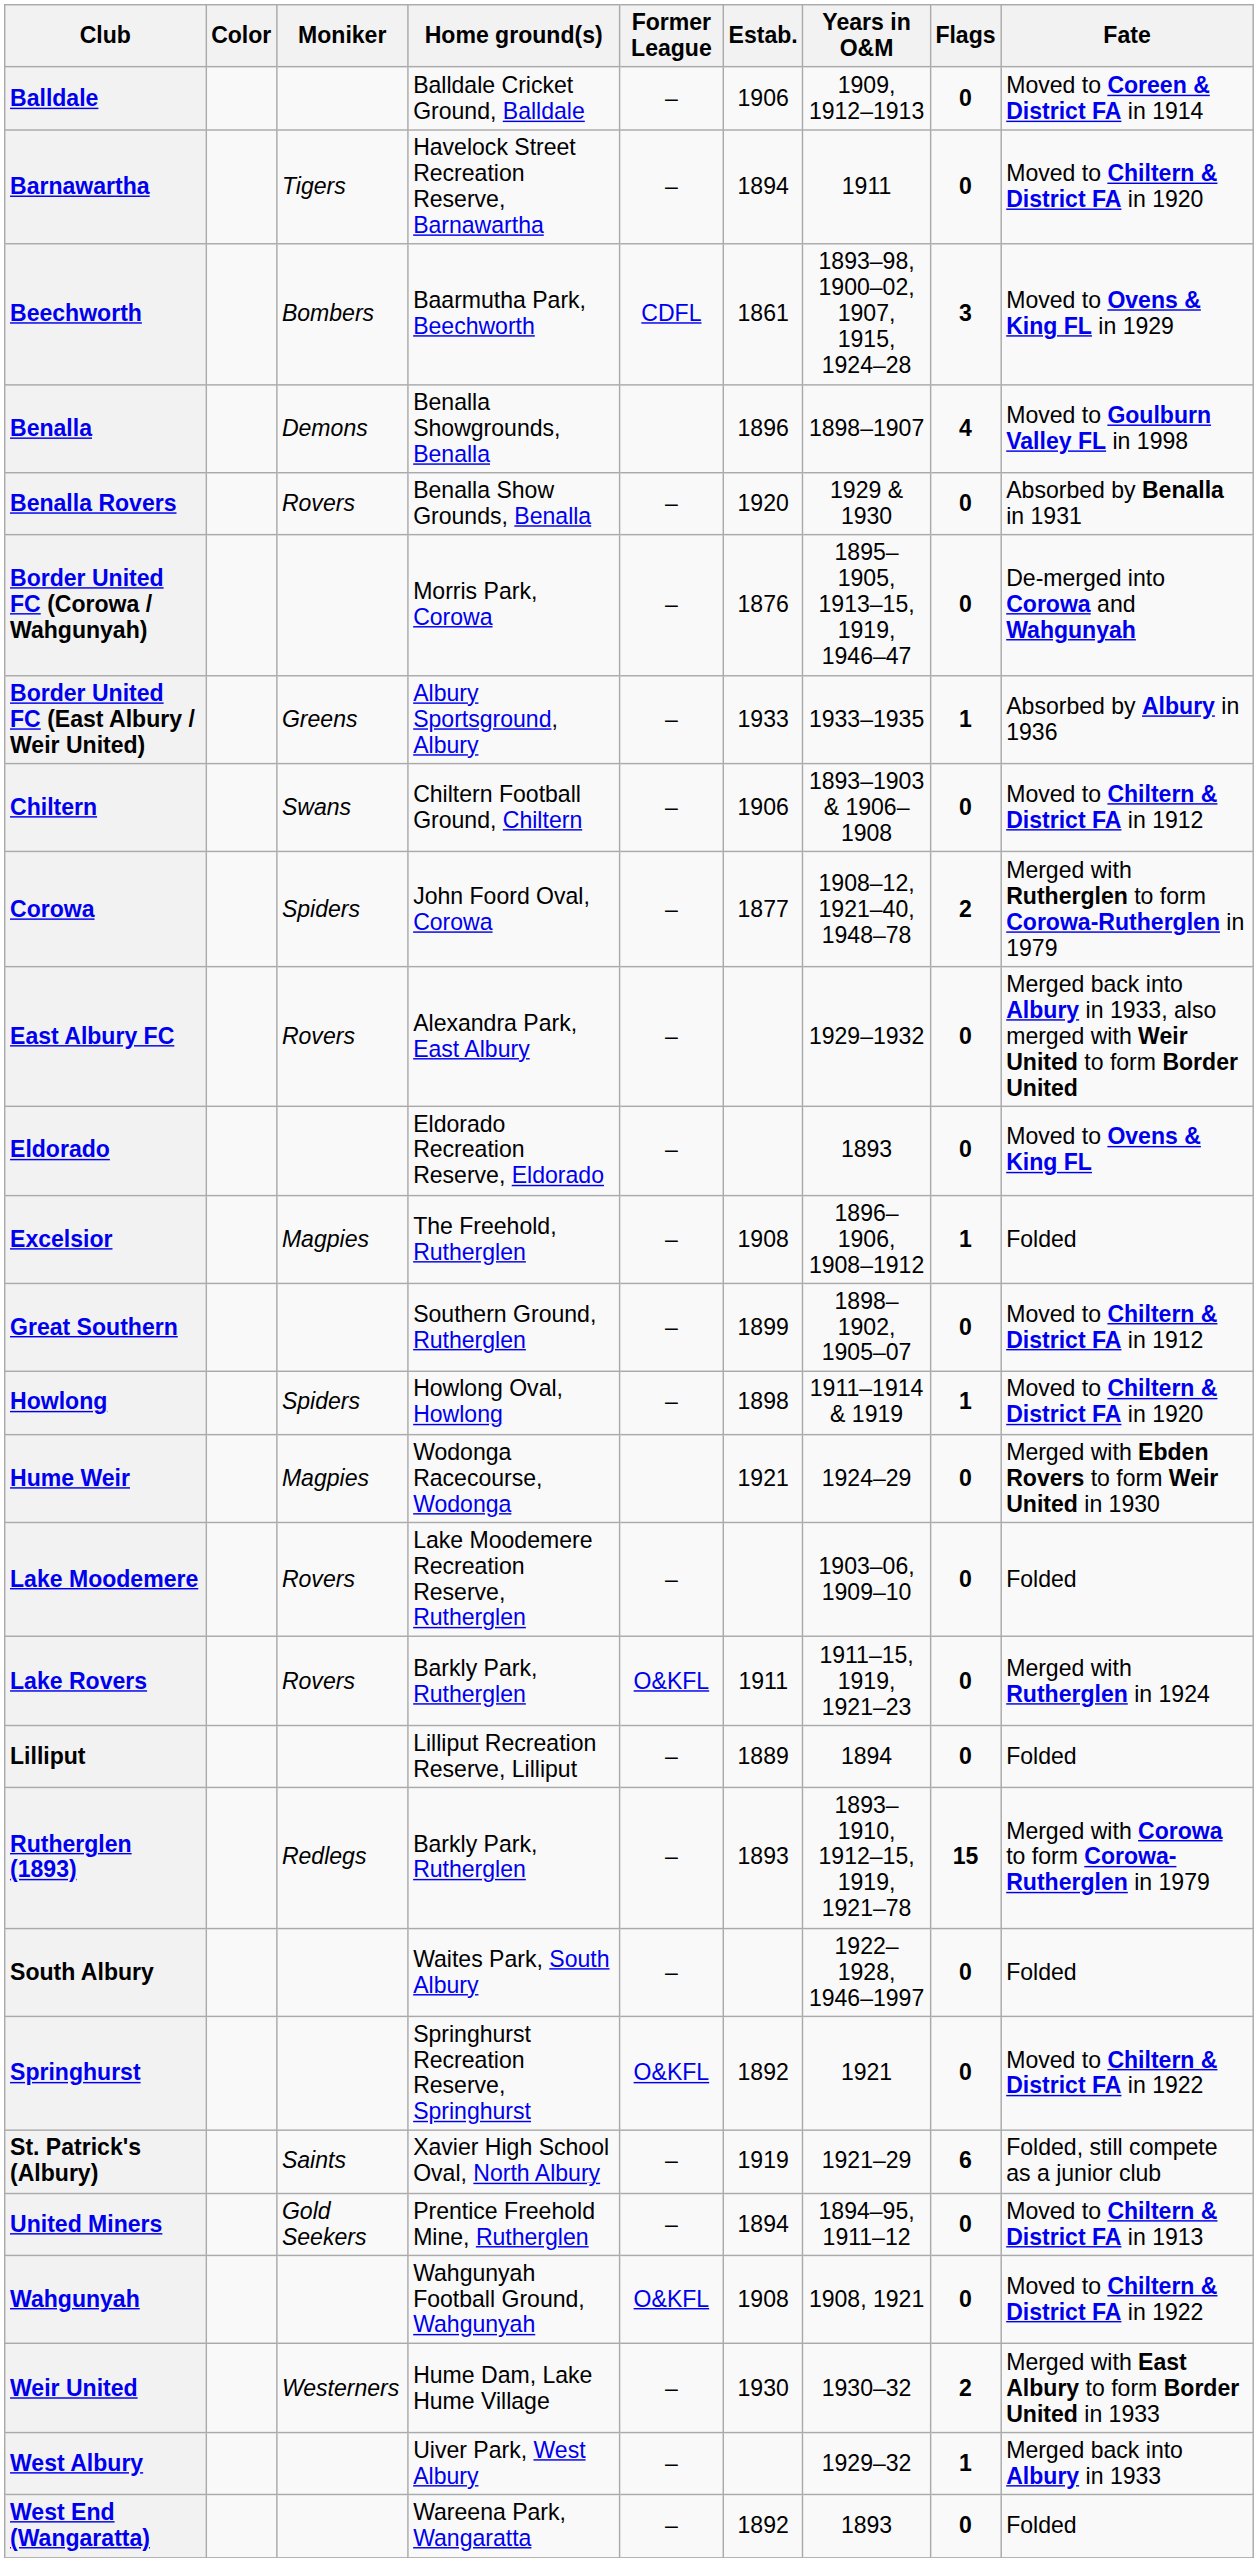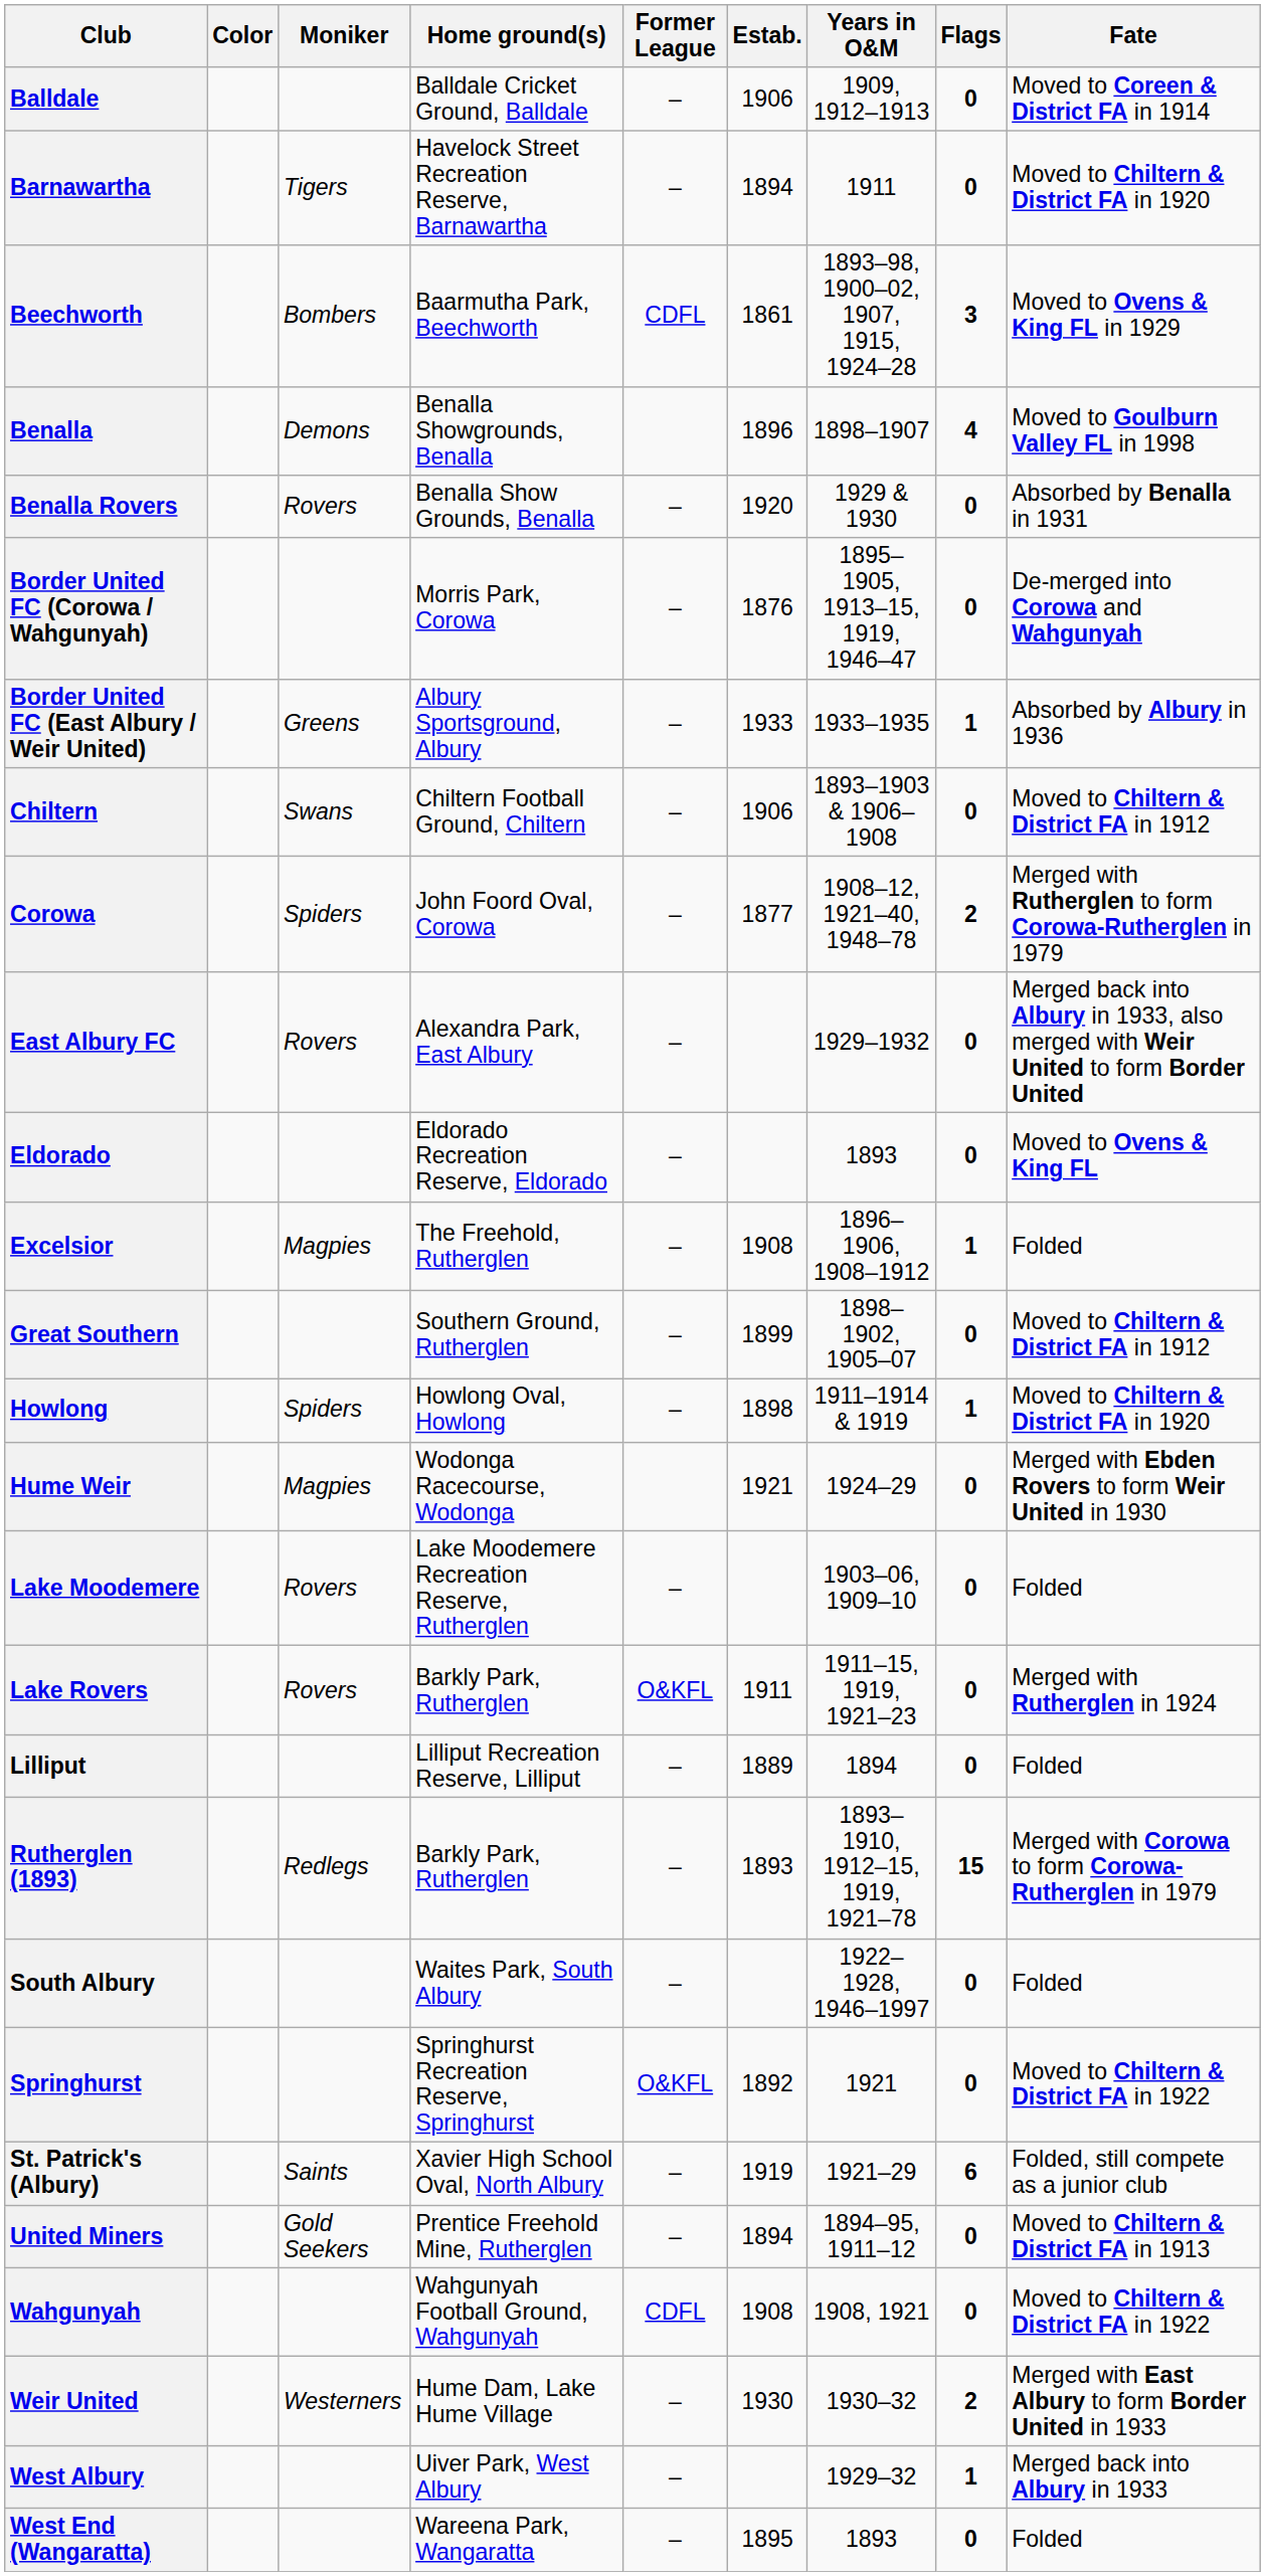 <table class="wikitable sortable">
 <tr>
 <th>Club</th>
 <th>Color</th>
 <th>Moniker</th>
 <th>Home ground(s)</th>
 <th>Former League</th>
 <th>Estab.</th>
 <th>Years in O&M</th>
 <th>Flags</th>
 <th>Fate</th>
 </tr>
 <tr>
 <th style="text-align:left"><a href='#'>Balldale</a></th>
 <td></td>
 <td></td>
 <td>Balldale Cricket Ground, <a href='#'>Balldale</a></td>
 <td style="text-align:center;">–</td>
 <td style="text-align:center;">1906</td>
 <td style="text-align:center;">1909, 1912–1913</td>
 <td style="text-align:center;"><strong>0</strong></td>
 <td>Moved to <a href='#'><strong>Coreen & District FA</strong></a> in 1914</td>
 </tr>
 <tr>
 <th style="text-align:left"><a href='#'>Barnawartha</a></th>
 <td></td>
 <td><em>Tigers</em></td>
 <td>Havelock Street Recreation Reserve, <a href='#'>Barnawartha</a></td>
 <td style="text-align:center;">–</td>
 <td style="text-align:center;">1894</td>
 <td style="text-align:center;">1911</td>
 <td style="text-align:center;"><strong>0</strong></td>
 <td>Moved to <a href='#'><strong>Chiltern & District FA</strong></a> in 1920</td>
 </tr>
 <tr>
 <th style="text-align:left"><a href='#'>Beechworth</a></th>
 <td></td>
 <td><em>Bombers</em></td>
 <td>Baarmutha Park, <a href='#'>Beechworth</a></td>
 <td style="text-align:center;"><a href='#'>CDFL</a></td>
 <td style="text-align:center;">1861</td>
 <td style="text-align:center;">1893–98, 1900–02, 1907, 1915, 1924–28</td>
 <td style="text-align:center;"><strong>3</strong></td>
 <td>Moved to <a href='#'><strong>Ovens & King FL</strong></a> in 1929</td>
 </tr>
 <tr>
 <th style="text-align:left"><a href='#'>Benalla</a></th>
 <td></td>
 <td><em>Demons</em></td>
 <td>Benalla Showgrounds, <a href='#'>Benalla</a></td>
 <td style="text-align:center;"></td>
 <td style="text-align:center;">1896</td>
 <td style="text-align:center;">1898–1907 </td>
 <td style="text-align:center;"><strong>4</strong></td>
 <td>Moved to <a href='#'><strong>Goulburn Valley FL</strong></a> in 1998</td>
 </tr>
 <tr>
 <th style="text-align:left"><a href='#'>Benalla Rovers</a></th>
 <td></td>
 <td><em>Rovers</em></td>
 <td>Benalla Show Grounds, <a href='#'>Benalla</a></td>
 <td style="text-align:center;">–</td>
 <td style="text-align:center;">1920</td>
 <td style="text-align:center;">1929 & 1930</td>
 <td style="text-align:center;"><strong>0</strong></td>
 <td>Absorbed by <strong>Benalla</strong> in 1931</td>
 </tr>
 <tr>
 <th style="text-align:left"><a href='#'>Border United FC</a> (Corowa / Wahgunyah)</th>
 <td></td>
 <td></td>
 <td>Morris Park, <a href='#'>Corowa</a></td>
 <td style="text-align:center;">–</td>
 <td style="text-align:center;">1876</td>
 <td style="text-align:center;">1895–1905, 1913–15, 1919, 1946–47</td>
 <td style="text-align:center;"><strong>0</strong></td>
 <td>De-merged into <a href='#'><strong>Corowa</strong></a> and <a href='#'><strong>Wahgunyah</strong></a></td>
 </tr>
 <tr>
 <th style="text-align:left"><a href='#'>Border United FC</a> (East Albury / Weir United)</th>
 <td></td>
 <td><em>Greens</em></td>
 <td><a href='#'>Albury Sportsground</a>, <a href='#'>Albury</a></td>
 <td style="text-align:center;">–</td>
 <td style="text-align:center;">1933</td>
 <td style="text-align:center;">1933–1935</td>
 <td style="text-align:center;"><strong>1</strong></td>
 <td>Absorbed by <a href='#'><strong>Albury</strong></a> in 1936</td>
 </tr>
 <tr>
 <th style="text-align:left"><a href='#'>Chiltern</a></th>
 <td></td>
 <td><em>Swans</em></td>
 <td>Chiltern Football Ground, <a href='#'>Chiltern</a></td>
 <td style="text-align:center;">–</td>
 <td style="text-align:center;">1906</td>
 <td style="text-align:center;">1893–1903 & 1906–1908</td>
 <td style="text-align:center;"><strong>0</strong></td>
 <td>Moved to <a href='#'><strong>Chiltern & District FA</strong></a> in 1912</td>
 </tr>
 <tr>
 <th style="text-align:left"><a href='#'>Corowa</a></th>
 <td></td>
 <td><em>Spiders</em></td>
 <td>John Foord Oval, <a href='#'>Corowa</a></td>
 <td style="text-align:center;">–</td>
 <td style="text-align:center;">1877</td>
 <td style="text-align:center;">1908–12, 1921–40, 1948–78</td>
 <td style="text-align:center;"><strong>2</strong></td>
 <td>Merged with <strong>Rutherglen</strong> to form <a href='#'><strong>Corowa-Rutherglen</strong></a> in 1979</td>
 </tr>
 <tr>
 <th style="text-align:left"><a href='#'>East Albury FC</a></th>
 <td></td>
 <td><em>Rovers</em></td>
 <td>Alexandra Park, <a href='#'>East Albury</a></td>
 <td style="text-align:center;">–</td>
 <td style="text-align:center;"></td>
 <td style="text-align:center;">1929–1932</td>
 <td style="text-align:center;"><strong>0</strong></td>
 <td>Merged back into <a href='#'><strong>Albury</strong></a> in 1933, also merged with <strong>Weir United</strong> to form <strong>Border United</strong></td>
 </tr>
 <tr>
 <th style="text-align:left"><a href='#'>Eldorado</a></th>
 <td></td>
 <td></td>
 <td>Eldorado Recreation Reserve, <a href='#'>Eldorado</a></td>
 <td style="text-align:center;">–</td>
 <td style="text-align:center;"></td>
 <td style="text-align:center;">1893</td>
 <td style="text-align:center;"><strong>0</strong></td>
 <td>Moved to <a href='#'><strong>Ovens & King FL</strong></a></td>
 </tr>
 <tr>
 <th style="text-align:left"><a href='#'>Excelsior</a></th>
 <td></td>
 <td><em>Magpies</em></td>
 <td>The Freehold, <a href='#'>Rutherglen</a></td>
 <td style="text-align:center;">–</td>
 <td style="text-align:center;">1908</td>
 <td style="text-align:center;">1896–1906, 1908–1912</td>
 <td style="text-align:center;"><strong>1</strong></td>
 <td>Folded</td>
 </tr>
 <tr>
 <th style="text-align:left"><a href='#'>Great Southern</a></th>
 <td></td>
 <td></td>
 <td>Southern Ground, <a href='#'>Rutherglen</a></td>
 <td style="text-align:center;">–</td>
 <td style="text-align:center;">1899</td>
 <td style="text-align:center;">1898–1902, 1905–07</td>
 <td style="text-align:center;"><strong>0</strong></td>
 <td>Moved to <a href='#'><strong>Chiltern & District FA</strong></a> in 1912</td>
 </tr>
 <tr>
 <th style="text-align:left"><a href='#'>Howlong</a></th>
 <td></td>
 <td><em>Spiders</em></td>
 <td>Howlong Oval, <a href='#'>Howlong</a></td>
 <td style="text-align:center;">–</td>
 <td style="text-align:center;">1898</td>
 <td style="text-align:center;">1911–1914 & 1919</td>
 <td style="text-align:center;"><strong>1</strong></td>
 <td>Moved to <a href='#'><strong>Chiltern & District FA</strong></a> in 1920</td>
 </tr>
 <tr>
 <th style="text-align:left"><a href='#'>Hume Weir</a></th>
 <td></td>
 <td><em>Magpies</em></td>
 <td>Wodonga Racecourse, <a href='#'>Wodonga</a></td>
 <td style="text-align:center;"></td>
 <td style="text-align:center;">1921</td>
 <td style="text-align:center;">1924–29</td>
 <td style="text-align:center;"><strong>0</strong></td>
 <td>Merged with <strong>Ebden Rovers</strong> to form <strong>Weir United</strong> in 1930</td>
 </tr>
 <tr>
 <th style="text-align:left"><a href='#'>Lake Moodemere</a></th>
 <td></td>
 <td><em>Rovers</em></td>
 <td>Lake Moodemere Recreation Reserve, <a href='#'>Rutherglen</a></td>
 <td style="text-align:center;">–</td>
 <td style="text-align:center;"></td>
 <td style="text-align:center;">1903–06, 1909–10</td>
 <td style="text-align:center;"><strong>0</strong></td>
 <td>Folded</td>
 </tr>
 <tr>
 <th style="text-align:left"><a href='#'>Lake Rovers</a></th>
 <td style="text-align:center;"></td>
 <td><em>Rovers</em></td>
 <td>Barkly Park, <a href='#'>Rutherglen</a></td>
 <td style="text-align:center;"><a href='#'>O&KFL</a></td>
 <td style="text-align:center;">1911</td>
 <td style="text-align:center;">1911–15, 1919, 1921–23</td>
 <td style="text-align:center;"><strong>0</strong></td>
 <td>Merged with <a href='#'><strong>Rutherglen</strong></a> in 1924</td>
 </tr>
 <tr>
 <th style="text-align:left">Lilliput</th>
 <td></td>
 <td></td>
 <td>Lilliput Recreation Reserve, Lilliput</td>
 <td style="text-align:center;">–</td>
 <td style="text-align:center;">1889</td>
 <td style="text-align:center;">1894</td>
 <td style="text-align:center;"><strong>0</strong></td>
 <td>Folded</td>
 </tr>
 <tr>
 <th style="text-align:left"><a href='#'>Rutherglen (1893)</a></th>
 <td></td>
 <td><em>Redlegs</em></td>
 <td>Barkly Park, <a href='#'>Rutherglen</a></td>
 <td style="text-align:center;">–</td>
 <td style="text-align:center;">1893</td>
 <td style="text-align:center;">1893–1910, 1912–15, 1919, 1921–78</td>
 <td style="text-align:center;"><strong>15</strong></td>
 <td>Merged with <strong><a href='#'>Corowa</a></strong> to form <a href='#'><strong>Corowa-Rutherglen</strong></a> in 1979</td>
 </tr>
 <tr>
 <th style="text-align:left">South Albury</th>
 <td></td>
 <td></td>
 <td>Waites Park, <a href='#'>South Albury</a></td>
 <td style="text-align:center;">–</td>
 <td style="text-align:center;"></td>
 <td style="text-align:center;">1922–1928, 1946–1997</td>
 <td style="text-align:center;"><strong>0</strong></td>
 <td>Folded</td>
 </tr>
 <tr>
 <th style="text-align:left"><a href='#'>Springhurst</a></th>
 <td style="text-align:center;"></td>
 <td></td>
 <td>Springhurst Recreation Reserve, <a href='#'>Springhurst</a></td>
 <td style="text-align:center;"><a href='#'>O&KFL</a></td>
 <td style="text-align:center;">1892</td>
 <td style="text-align:center;">1921</td>
 <td style="text-align:center;"><strong>0</strong></td>
 <td>Moved to <a href='#'><strong>Chiltern & District FA</strong></a> in 1922</td>
 </tr>
 <tr>
 <th style="text-align:left">St. Patrick's (Albury)</th>
 <td></td>
 <td><em>Saints</em></td>
 <td>Xavier High School Oval, <a href='#'>North Albury</a></td>
 <td style="text-align:center;">–</td>
 <td style="text-align:center;">1919</td>
 <td style="text-align:center;">1921–29</td>
 <td style="text-align:center;"><strong>6</strong></td>
 <td>Folded, still compete as a junior club</td>
 </tr>
 <tr>
 <th style="text-align:left"><a href='#'>United Miners</a></th>
 <td></td>
 <td><em>Gold Seekers</em></td>
 <td>Prentice Freehold Mine, <a href='#'>Rutherglen</a></td>
 <td style="text-align:center;">–</td>
 <td style="text-align:center;">1894</td>
 <td style="text-align:center;">1894–95, 1911–12</td>
 <td style="text-align:center;"><strong>0</strong></td>
 <td>Moved to <a href='#'><strong>Chiltern & District FA</strong></a> in 1913</td>
 </tr>
 <tr>
 <th style="text-align:left"><a href='#'>Wahgunyah</a></th>
 <td></td>
 <td></td>
 <td>Wahgunyah Football Ground, <a href='#'>Wahgunyah</a></td>
-<td style="text-align:center;"><a href='#'>O&KFL</a></td>
+<td style="text-align:center;"><a href='#'>CDFL</a></td>
 <td style="text-align:center;">1908</td>
 <td style="text-align:center;">1908, 1921</td>
 <td style="text-align:center;"><strong>0</strong></td>
 <td>Moved to <a href='#'><strong>Chiltern & District FA</strong></a> in 1922</td>
 </tr>
 <tr>
 <th style="text-align:left"><a href='#'>Weir United</a></th>
 <td></td>
 <td><em>Westerners</em></td>
 <td>Hume Dam, Lake Hume Village</td>
 <td style="text-align:center;">–</td>
 <td style="text-align:center;">1930</td>
 <td style="text-align:center;">1930–32</td>
 <td style="text-align:center;"><strong>2</strong></td>
 <td>Merged with <strong>East Albury</strong> to form <strong>Border United</strong> in 1933</td>
 </tr>
 <tr>
 <th style="text-align:left"><a href='#'>West Albury</a></th>
 <td></td>
 <td></td>
 <td>Uiver Park, <a href='#'>West Albury</a></td>
 <td style="text-align:center;">–</td>
 <td style="text-align:center;"></td>
 <td style="text-align:center;">1929–32</td>
 <td style="text-align:center;"><strong>1</strong></td>
 <td>Merged back into <a href='#'><strong>Albury</strong></a> in 1933</td>
 </tr>
 <tr>
 <th style="text-align:left"><a href='#'>West End (Wangaratta)</a></th>
 <td></td>
 <td></td>
 <td>Wareena Park, <a href='#'>Wangaratta</a></td>
 <td style="text-align:center;">–</td>
-<td style="text-align:center;">1892</td>
+<td style="text-align:center;">1895</td>
 <td style="text-align:center;">1893</td>
 <td style="text-align:center;"><strong>0</strong></td>
 <td>Folded</td>
 </tr>
 </table>
